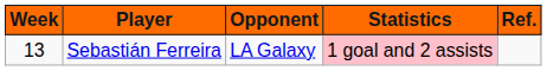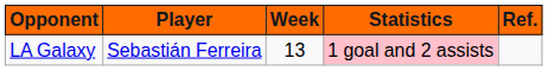 <table class=wikitable>
 <tr>
+<th style="background:#FF6B00; color:#101820; border:1px solid #101820; text-align:center;">Opponent</th>
+<th style="background:#FF6B00; color:#101820; border:1px solid #101820; text-align:center;">Player</th>
 <th style="background:#FF6B00; color:#101820; border:1px solid #101820; text-align:center;">Week</th>
-<th style="background:#FF6B00; color:#101820; border:1px solid #101820; text-align:center;">Player</th>
-<th style="background:#FF6B00; color:#101820; border:1px solid #101820; text-align:center;">Opponent</th>
 <th style="background:#FF6B00; color:#101820; border:1px solid #101820; text-align:center;">Statistics</th>
 <th style="background:#FF6B00; color:#101820; border:1px solid #101820; text-align:center;">Ref.</th>
 </tr>
 <tr>
+<td><a href='#'>LA Galaxy</a></td>
+<td> <a href='#'>Sebastián Ferreira</a></td>
 <td align="center">13</td>
-<td> <a href='#'>Sebastián Ferreira</a></td>
-<td><a href='#'>LA Galaxy</a></td>
 <td style="background: pink;">1 goal and 2 assists</td>
 <td></td>
 </tr>
 </table>
